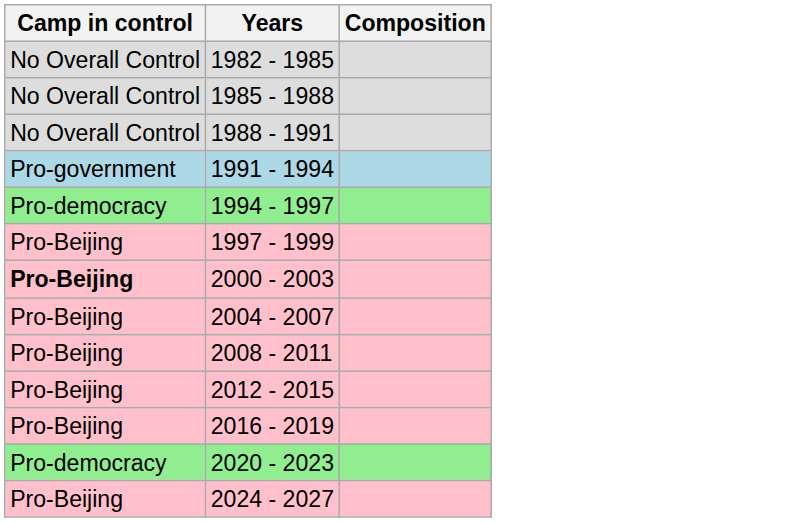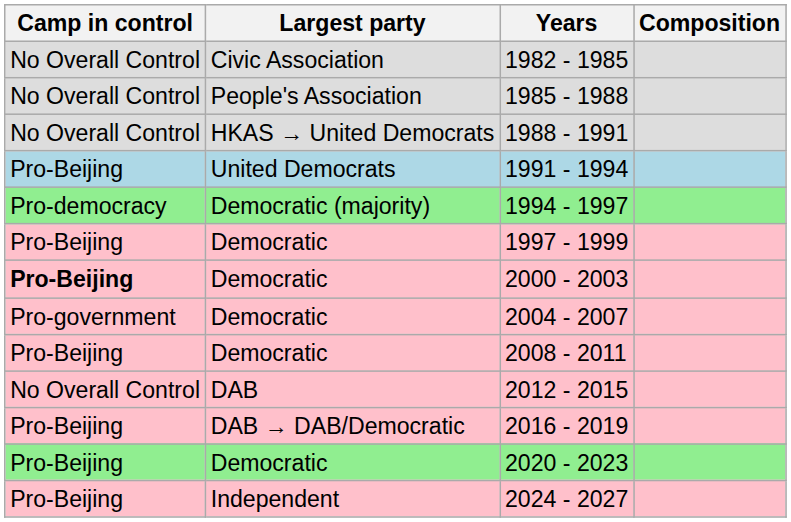 <table class="wikitable" style="font-size: 95%;">
 <tr>
 <th>Camp in control</th>
+<th>Largest party</th>
 <th>Years</th>
 <th>Composition</th>
 </tr>
 <tr ! style="background-color: #DDDDDD">
 <td>No Overall Control</td>
+<td>Civic Association</td>
 <td>1982 - 1985</td>
 <td></td>
 </tr>
 <tr ! style="background-color: #DDDDDD">
 <td>No Overall Control</td>
+<td>People's Association</td>
 <td>1985 - 1988</td>
 <td></td>
 </tr>
 <tr ! style="background-color: #DDDDDD">
 <td>No Overall Control</td>
+<td>HKAS → United Democrats</td>
 <td>1988 - 1991</td>
 <td></td>
 </tr>
 <tr ! style="background-color: LightBlue">
-<td>Pro-government</td>
+<td>Pro-Beijing</td>
+<td>United Democrats</td>
 <td>1991 - 1994</td>
 <td></td>
 </tr>
 <tr ! style="background-color: LightGreen">
 <td>Pro-democracy</td>
+<td>Democratic (majority)</td>
 <td>1994 - 1997</td>
 <td></td>
 </tr>
 <tr ! style="background-color:Pink">
 <td>Pro-Beijing</td>
+<td>Democratic</td>
 <td>1997 - 1999</td>
 <td></td>
 </tr>
 <tr ! style="background-color: Pink">
 <td><strong>Pro-Beijing</strong></td>
+<td>Democratic</td>
 <td>2000 - 2003</td>
 <td></td>
 </tr>
 <tr ! style="background-color: Pink">
-<td>Pro-Beijing</td>
+<td>Pro-government</td>
+<td>Democratic</td>
 <td>2004 - 2007</td>
 <td></td>
 </tr>
 <tr ! style="background-color: Pink">
 <td>Pro-Beijing</td>
+<td>Democratic</td>
 <td>2008 - 2011</td>
 <td></td>
 </tr>
 <tr ! style="background-color: Pink">
-<td>Pro-Beijing</td>
+<td>No Overall Control</td>
+<td>DAB</td>
 <td>2012 - 2015</td>
 <td></td>
 </tr>
 <tr ! style="background-color: Pink">
 <td>Pro-Beijing</td>
+<td>DAB → DAB/Democratic</td>
 <td>2016 - 2019</td>
 <td></td>
 </tr>
 <tr ! style="background-color: LightGreen">
-<td>Pro-democracy</td>
+<td>Pro-Beijing</td>
+<td>Democratic</td>
 <td>2020 - 2023</td>
 <td></td>
 </tr>
 <tr ! style="background-color: Pink">
 <td>Pro-Beijing</td>
+<td>Independent</td>
 <td>2024 - 2027</td>
 <td></td>
 </tr>
 </table>
